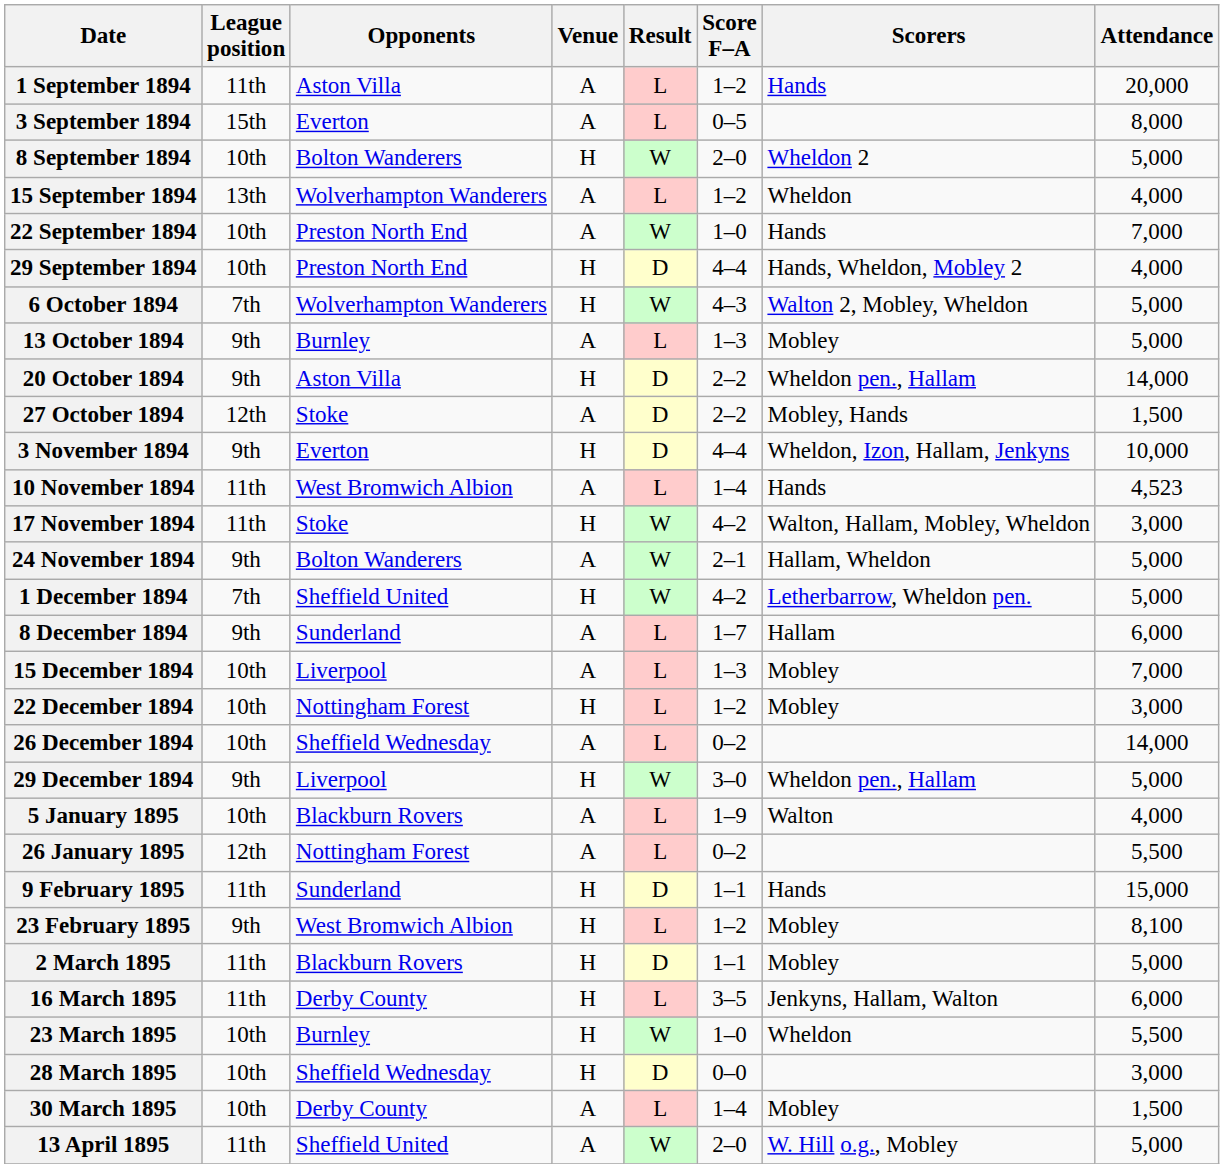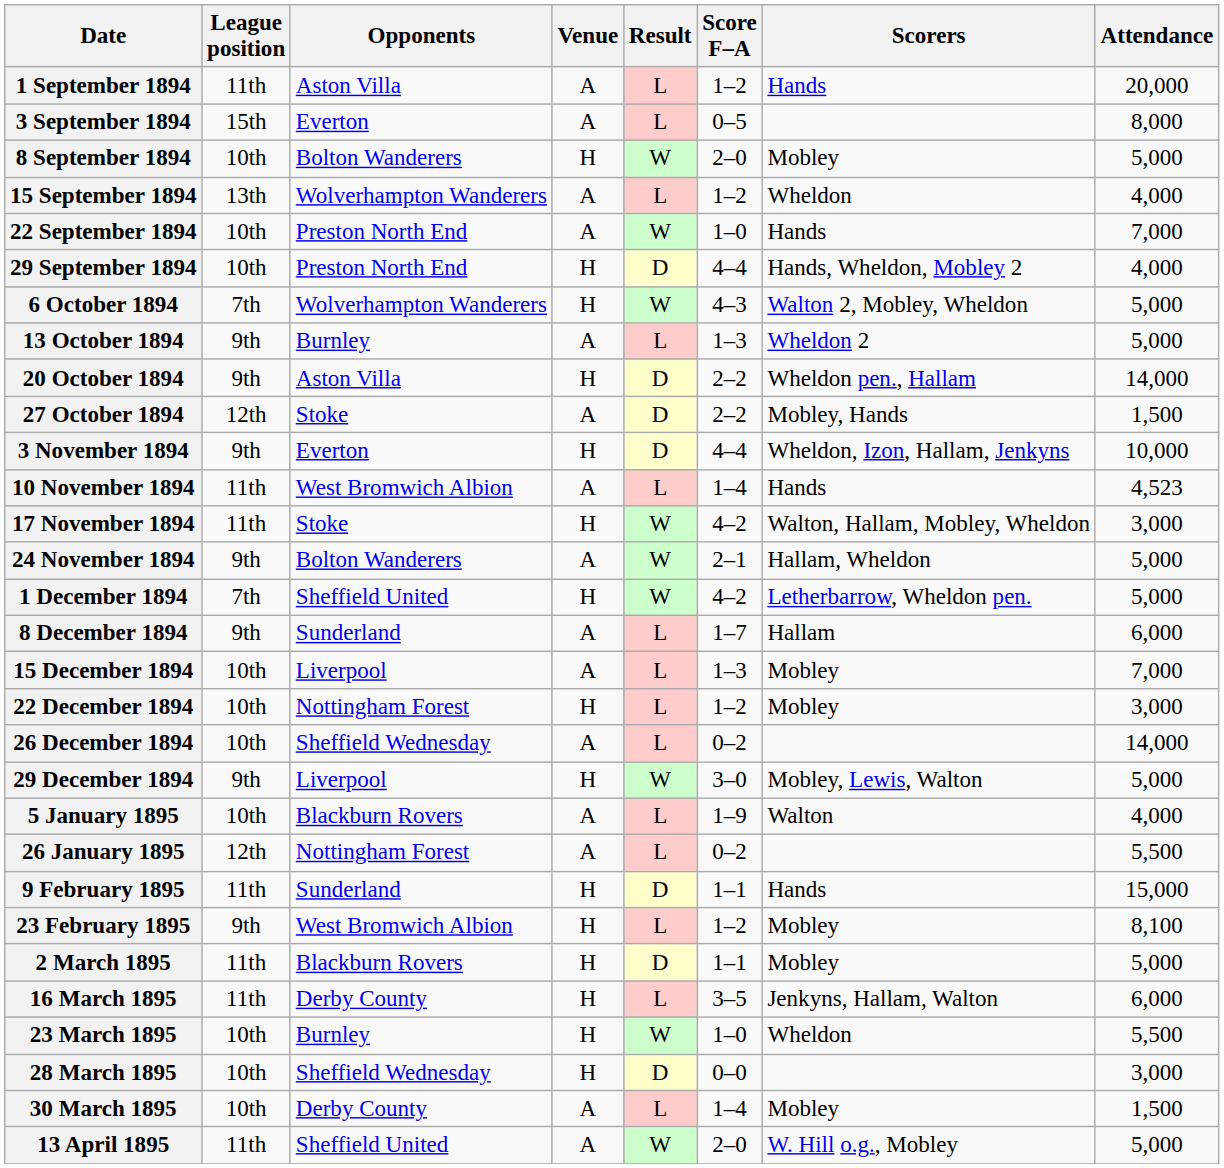 <table class="wikitable plainrowheaders sortable" style=text-align:center>
 <tr>
 <th scope=col>Date</th>
 <th scope=col data-sort-type=number>League<br>position</th>
 <th scope=col>Opponents</th>
 <th scope=col>Venue</th>
 <th scope=col>Result</th>
 <th scope=col>Score<br>F–A</th>
 <th scope=col>Scorers</th>
 <th scope=col>Attendance</th>
 </tr>
 <tr>
 <th scope=row>1 September 1894</th>
 <td>11th</td>
 <td style=text-align:left><a href='#'>Aston Villa</a></td>
 <td>A</td>
 <td style=background:#fcc>L</td>
 <td>1–2</td>
 <td style=text-align:left><a href='#'>Hands</a></td>
 <td>20,000</td>
 </tr>
 <tr>
 <th scope=row>3 September 1894</th>
 <td>15th</td>
 <td style=text-align:left><a href='#'>Everton</a></td>
 <td>A</td>
 <td style=background:#fcc>L</td>
 <td>0–5</td>
 <td></td>
 <td>8,000</td>
 </tr>
 <tr>
 <th scope=row>8 September 1894</th>
 <td>10th</td>
 <td style=text-align:left><a href='#'>Bolton Wanderers</a></td>
 <td>H</td>
 <td style=background:#cfc>W</td>
 <td>2–0</td>
-<td style=text-align:left><a href='#'>Wheldon</a> 2</td>
+<td style=text-align:left>Mobley</td>
 <td>5,000</td>
 </tr>
 <tr>
 <th scope=row>15 September 1894</th>
 <td>13th</td>
 <td style=text-align:left><a href='#'>Wolverhampton Wanderers</a></td>
 <td>A</td>
 <td style=background:#fcc>L</td>
 <td>1–2</td>
 <td style=text-align:left>Wheldon</td>
 <td>4,000</td>
 </tr>
 <tr>
 <th scope=row>22 September 1894</th>
 <td>10th</td>
 <td style=text-align:left><a href='#'>Preston North End</a></td>
 <td>A</td>
 <td style=background:#cfc>W</td>
 <td>1–0</td>
 <td style=text-align:left>Hands</td>
 <td>7,000</td>
 </tr>
 <tr>
 <th scope=row>29 September 1894</th>
 <td>10th</td>
 <td style=text-align:left><a href='#'>Preston North End</a></td>
 <td>H</td>
 <td style=background:#ffc>D</td>
 <td>4–4</td>
 <td style=text-align:left>Hands, Wheldon, <a href='#'>Mobley</a> 2</td>
 <td>4,000</td>
 </tr>
 <tr>
 <th scope=row>6 October 1894</th>
 <td>7th</td>
 <td style=text-align:left><a href='#'>Wolverhampton Wanderers</a></td>
 <td>H</td>
 <td style=background:#cfc>W</td>
 <td>4–3</td>
 <td style=text-align:left><a href='#'>Walton</a> 2, Mobley, Wheldon</td>
 <td>5,000</td>
 </tr>
 <tr>
 <th scope=row>13 October 1894</th>
 <td>9th</td>
 <td style=text-align:left><a href='#'>Burnley</a></td>
 <td>A</td>
 <td style=background:#fcc>L</td>
 <td>1–3</td>
-<td style=text-align:left>Mobley</td>
+<td style=text-align:left><a href='#'>Wheldon</a> 2</td>
 <td>5,000</td>
 </tr>
 <tr>
 <th scope=row>20 October 1894</th>
 <td>9th</td>
 <td style=text-align:left><a href='#'>Aston Villa</a></td>
 <td>H</td>
 <td style=background:#ffc>D</td>
 <td>2–2</td>
 <td style=text-align:left>Wheldon <a href='#'>pen.</a>, <a href='#'>Hallam</a></td>
 <td>14,000</td>
 </tr>
 <tr>
 <th scope=row>27 October 1894</th>
 <td>12th</td>
 <td style=text-align:left><a href='#'>Stoke</a></td>
 <td>A</td>
 <td style=background:#ffc>D</td>
 <td>2–2</td>
 <td style=text-align:left>Mobley, Hands</td>
 <td>1,500</td>
 </tr>
 <tr>
 <th scope=row>3 November 1894</th>
 <td>9th</td>
 <td style=text-align:left><a href='#'>Everton</a></td>
 <td>H</td>
 <td style=background:#ffc>D</td>
 <td>4–4</td>
 <td style=text-align:left>Wheldon, <a href='#'>Izon</a>, Hallam, <a href='#'>Jenkyns</a></td>
 <td>10,000</td>
 </tr>
 <tr>
 <th scope=row>10 November 1894</th>
 <td>11th</td>
 <td style=text-align:left><a href='#'>West Bromwich Albion</a></td>
 <td>A</td>
 <td style=background:#fcc>L</td>
 <td>1–4</td>
 <td style=text-align:left>Hands</td>
 <td>4,523</td>
 </tr>
 <tr>
 <th scope=row>17 November 1894</th>
 <td>11th</td>
 <td style=text-align:left><a href='#'>Stoke</a></td>
 <td>H</td>
 <td style=background:#cfc>W</td>
 <td>4–2</td>
 <td style=text-align:left>Walton, Hallam, Mobley, Wheldon</td>
 <td>3,000</td>
 </tr>
 <tr>
 <th scope=row>24 November 1894</th>
 <td>9th</td>
 <td style=text-align:left><a href='#'>Bolton Wanderers</a></td>
 <td>A</td>
 <td style=background:#cfc>W</td>
 <td>2–1</td>
 <td style=text-align:left>Hallam, Wheldon</td>
 <td>5,000</td>
 </tr>
 <tr>
 <th scope=row>1 December 1894</th>
 <td>7th</td>
 <td style=text-align:left><a href='#'>Sheffield United</a></td>
 <td>H</td>
 <td style=background:#cfc>W</td>
 <td>4–2</td>
 <td style=text-align:left><a href='#'>Letherbarrow</a>, Wheldon <a href='#'>pen.</a></td>
 <td>5,000</td>
 </tr>
 <tr>
 <th scope=row>8 December 1894</th>
 <td>9th</td>
 <td style=text-align:left><a href='#'>Sunderland</a></td>
 <td>A</td>
 <td style=background:#fcc>L</td>
 <td>1–7</td>
 <td style=text-align:left>Hallam</td>
 <td>6,000</td>
 </tr>
 <tr>
 <th scope=row>15 December 1894</th>
 <td>10th</td>
 <td style=text-align:left><a href='#'>Liverpool</a></td>
 <td>A</td>
 <td style=background:#fcc>L</td>
 <td>1–3</td>
 <td style=text-align:left>Mobley</td>
 <td>7,000</td>
 </tr>
 <tr>
 <th scope=row>22 December 1894</th>
 <td>10th</td>
 <td style=text-align:left><a href='#'>Nottingham Forest</a></td>
 <td>H</td>
 <td style=background:#fcc>L</td>
 <td>1–2</td>
 <td style=text-align:left>Mobley</td>
 <td>3,000</td>
 </tr>
 <tr>
 <th scope=row>26 December 1894</th>
 <td>10th</td>
 <td style=text-align:left><a href='#'>Sheffield Wednesday</a></td>
 <td>A</td>
 <td style=background:#fcc>L</td>
 <td>0–2</td>
 <td></td>
 <td>14,000</td>
 </tr>
 <tr>
 <th scope=row>29 December 1894</th>
 <td>9th</td>
 <td style=text-align:left><a href='#'>Liverpool</a></td>
 <td>H</td>
 <td style=background:#cfc>W</td>
 <td>3–0</td>
-<td style=text-align:left>Wheldon <a href='#'>pen.</a>, <a href='#'>Hallam</a></td>
+<td style=text-align:left>Mobley, <a href='#'>Lewis</a>, Walton</td>
 <td>5,000</td>
 </tr>
 <tr>
 <th scope=row>5 January 1895</th>
 <td>10th</td>
 <td style=text-align:left><a href='#'>Blackburn Rovers</a></td>
 <td>A</td>
 <td style=background:#fcc>L</td>
 <td>1–9</td>
 <td style=text-align:left>Walton</td>
 <td>4,000</td>
 </tr>
 <tr>
 <th scope=row>26 January 1895</th>
 <td>12th</td>
 <td style=text-align:left><a href='#'>Nottingham Forest</a></td>
 <td>A</td>
 <td style=background:#fcc>L</td>
 <td>0–2</td>
 <td></td>
 <td>5,500</td>
 </tr>
 <tr>
 <th scope=row>9 February 1895</th>
 <td>11th</td>
 <td style=text-align:left><a href='#'>Sunderland</a></td>
 <td>H</td>
 <td style=background:#ffc>D</td>
 <td>1–1</td>
 <td style=text-align:left>Hands</td>
 <td>15,000</td>
 </tr>
 <tr>
 <th scope=row>23 February 1895</th>
 <td>9th</td>
 <td style=text-align:left><a href='#'>West Bromwich Albion</a></td>
 <td>H</td>
 <td style=background:#fcc>L</td>
 <td>1–2</td>
 <td style=text-align:left>Mobley</td>
 <td>8,100</td>
 </tr>
 <tr>
 <th scope=row>2 March 1895</th>
 <td>11th</td>
 <td style=text-align:left><a href='#'>Blackburn Rovers</a></td>
 <td>H</td>
 <td style=background:#ffc>D</td>
 <td>1–1</td>
 <td style=text-align:left>Mobley</td>
 <td>5,000</td>
 </tr>
 <tr>
 <th scope=row>16 March 1895</th>
 <td>11th</td>
 <td style=text-align:left><a href='#'>Derby County</a></td>
 <td>H</td>
 <td style=background:#fcc>L</td>
 <td>3–5</td>
 <td style=text-align:left>Jenkyns, Hallam, Walton</td>
 <td>6,000</td>
 </tr>
 <tr>
 <th scope=row>23 March 1895</th>
 <td>10th</td>
 <td style=text-align:left><a href='#'>Burnley</a></td>
 <td>H</td>
 <td style=background:#cfc>W</td>
 <td>1–0</td>
 <td style=text-align:left>Wheldon</td>
 <td>5,500</td>
 </tr>
 <tr>
 <th scope=row>28 March 1895</th>
 <td>10th</td>
 <td style=text-align:left><a href='#'>Sheffield Wednesday</a></td>
 <td>H</td>
 <td style=background:#ffc>D</td>
 <td>0–0</td>
 <td></td>
 <td>3,000</td>
 </tr>
 <tr>
 <th scope=row>30 March 1895</th>
 <td>10th</td>
 <td style=text-align:left><a href='#'>Derby County</a></td>
 <td>A</td>
 <td style=background:#fcc>L</td>
 <td>1–4</td>
 <td style=text-align:left>Mobley</td>
 <td>1,500</td>
 </tr>
 <tr>
 <th scope=row>13 April 1895</th>
 <td>11th</td>
 <td style=text-align:left><a href='#'>Sheffield United</a></td>
 <td>A</td>
 <td style=background:#cfc>W</td>
 <td>2–0</td>
 <td style=text-align:left><a href='#'>W. Hill</a> <a href='#'>o.g.</a>, Mobley</td>
 <td>5,000</td>
 </tr>
 </table>
